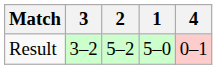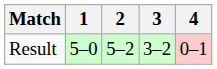 <table class="wikitable">
 <tr>
 <th>Match</th>
+<th>1</th>
+<th>2</th>
 <th>3</th>
-<th>2</th>
-<th>1</th>
 <th>4</th>
 </tr>
 <tr>
 <td>Result</td>
+<td bgcolor="#CCFFCC">5–0</td>
+<td bgcolor="#CCFFCC">5–2</td>
 <td bgcolor="#CCFFCC">3–2</td>
-<td bgcolor="#CCFFCC">5–2</td>
-<td bgcolor="#CCFFCC">5–0</td>
 <td bgcolor="#FFCCCC">0–1</td>
 </tr>
 </table>
